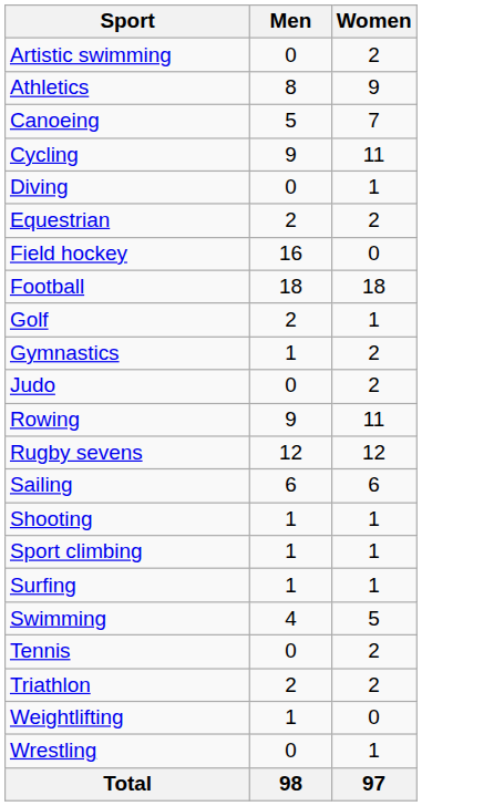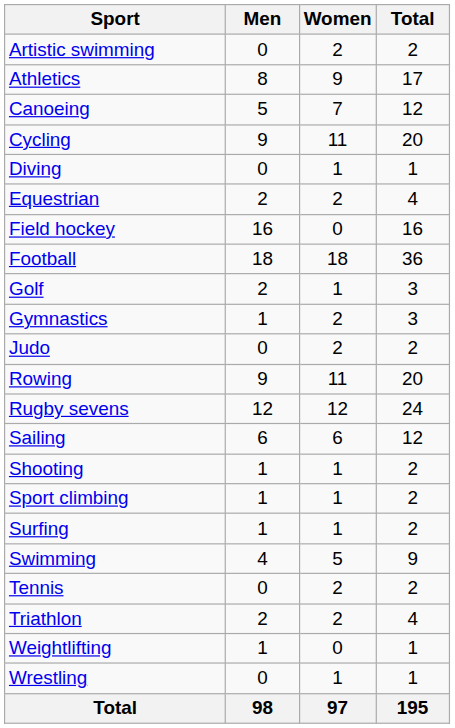 <table class="wikitable sortable" style="text-align:center;">
 <tr>
 <th width=180>Sport</th>
 <th width=55>Men</th>
 <th width=55>Women</th>
+<th width=55>Total</th>
 </tr>
 <tr>
 <td align=left><a href='#'>Artistic swimming</a></td>
 <td>0</td>
+<td>2</td>
 <td>2</td>
 </tr>
 <tr>
 <td align=left><a href='#'>Athletics</a></td>
 <td>8</td>
 <td>9</td>
+<td>17</td>
 </tr>
 <tr>
 <td align=left><a href='#'>Canoeing</a></td>
 <td>5</td>
 <td>7</td>
+<td>12</td>
 </tr>
 <tr>
 <td align=left><a href='#'>Cycling</a></td>
 <td>9</td>
 <td>11</td>
+<td>20</td>
 </tr>
 <tr>
 <td align=left><a href='#'>Diving</a></td>
 <td>0</td>
+<td>1</td>
 <td>1</td>
 </tr>
 <tr>
 <td align=left><a href='#'>Equestrian</a></td>
 <td>2</td>
 <td>2</td>
+<td>4</td>
 </tr>
 <tr>
 <td align=left><a href='#'>Field hockey</a></td>
 <td>16</td>
 <td>0</td>
+<td>16</td>
 </tr>
 <tr>
 <td align=left><a href='#'>Football</a></td>
 <td>18</td>
 <td>18</td>
+<td>36</td>
 </tr>
 <tr>
 <td align=left><a href='#'>Golf</a></td>
 <td>2</td>
 <td>1</td>
+<td>3</td>
 </tr>
 <tr>
 <td align=left><a href='#'>Gymnastics</a></td>
 <td>1</td>
 <td>2</td>
+<td>3</td>
 </tr>
 <tr>
 <td align=left><a href='#'>Judo</a></td>
 <td>0</td>
+<td>2</td>
 <td>2</td>
 </tr>
 <tr>
 <td align=left><a href='#'>Rowing</a></td>
 <td>9</td>
 <td>11</td>
+<td>20</td>
 </tr>
 <tr>
 <td align=left><a href='#'>Rugby sevens</a></td>
 <td>12</td>
 <td>12</td>
+<td>24</td>
 </tr>
 <tr>
 <td align=left><a href='#'>Sailing</a></td>
 <td>6</td>
 <td>6</td>
+<td>12</td>
 </tr>
 <tr>
 <td align=left><a href='#'>Shooting</a></td>
 <td>1</td>
 <td>1</td>
+<td>2</td>
 </tr>
 <tr>
 <td align=left><a href='#'>Sport climbing</a></td>
 <td>1</td>
 <td>1</td>
+<td>2</td>
 </tr>
 <tr>
 <td align=left><a href='#'>Surfing</a></td>
 <td>1</td>
 <td>1</td>
+<td>2</td>
 </tr>
 <tr>
 <td align=left><a href='#'>Swimming</a></td>
 <td>4</td>
 <td>5</td>
+<td>9</td>
 </tr>
 <tr>
 <td align=left><a href='#'>Tennis</a></td>
 <td>0</td>
+<td>2</td>
 <td>2</td>
 </tr>
 <tr>
 <td align=left><a href='#'>Triathlon</a></td>
 <td>2</td>
 <td>2</td>
+<td>4</td>
 </tr>
 <tr>
 <td align=left><a href='#'>Weightlifting</a></td>
 <td>1</td>
 <td>0</td>
+<td>1</td>
 </tr>
 <tr>
 <td align=left><a href='#'>Wrestling</a></td>
 <td>0</td>
+<td>1</td>
 <td>1</td>
 </tr>
 <tr>
 <th>Total</th>
 <th>98</th>
 <th>97</th>
+<th>195</th>
 </tr>
 </table>
